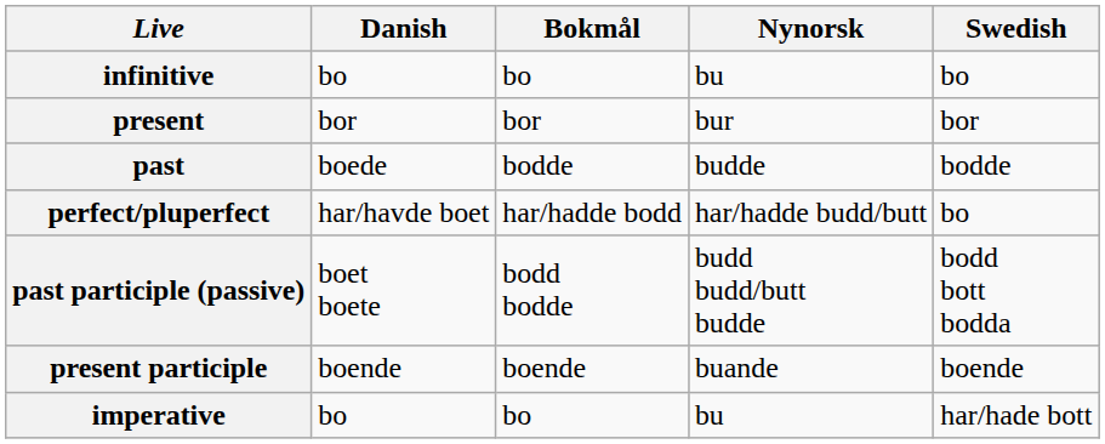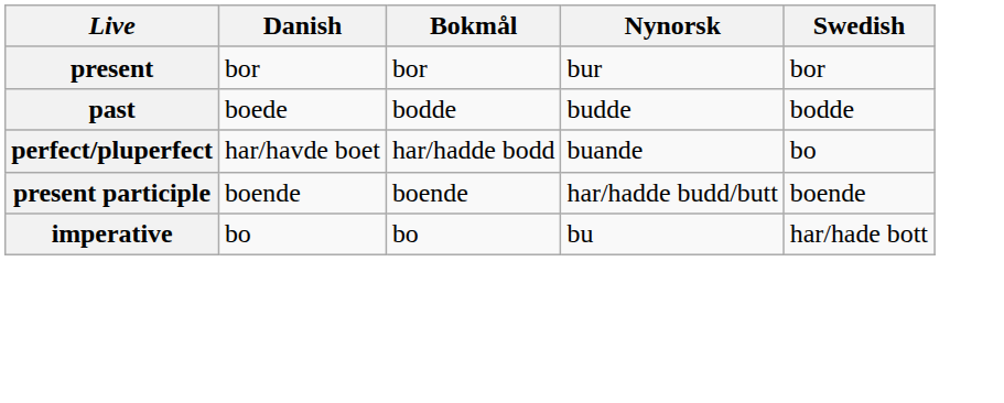 <table class="wikitable">
 <tr>
 <th><em>Live</em></th>
 <th>Danish</th>
 <th>Bokmål</th>
 <th>Nynorsk</th>
 <th>Swedish</th>
-</tr>
-<tr>
-<th>infinitive</th>
-<td>bo</td>
-<td>bo</td>
-<td>bu</td>
-<td>bo</td>
 </tr>
 <tr>
 <th>present</th>
 <td>bor</td>
 <td>bor</td>
 <td>bur</td>
 <td>bor</td>
 </tr>
 <tr>
 <th>past</th>
 <td>boede</td>
 <td>bodde</td>
 <td>budde</td>
 <td>bodde</td>
 </tr>
 <tr>
 <th>perfect/pluperfect</th>
 <td>har/havde boet</td>
 <td>har/hadde bodd</td>
-<td>har/hadde budd/butt</td>
+<td>buande</td>
 <td>bo</td>
-</tr>
-<tr>
-<th>past participle (passive)</th>
-<td>boet<br>boete</td>
-<td>bodd<br>bodde</td>
-<td>budd<br>budd/butt<br>budde</td>
-<td>bodd<br>bott<br>bodda</td>
 </tr>
 <tr>
 <th>present participle</th>
 <td>boende</td>
 <td>boende</td>
-<td>buande</td>
+<td>har/hadde budd/butt</td>
 <td>boende</td>
 </tr>
 <tr>
 <th>imperative</th>
 <td>bo</td>
 <td>bo</td>
 <td>bu</td>
 <td>har/hade bott</td>
 </tr>
 </table>
